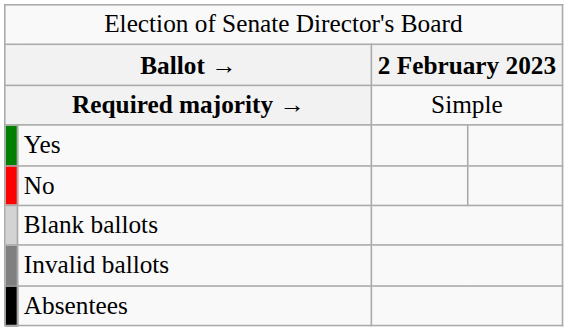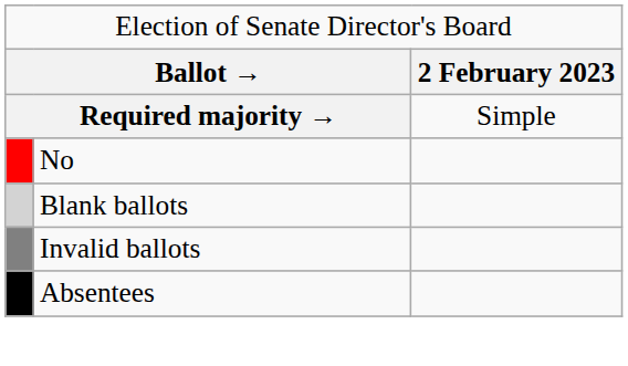 <table class="wikitable" style="text-align:center;">
 <tr>
 <td colspan="4" align="center">Election of Senate Director's Board</td>
 </tr>
 <tr>
 <th colspan="2" width="225px">Ballot →</th>
 <th colspan="2">2 February 2023</th>
 </tr>
 <tr>
 <th colspan="2">Required majority →</th>
 <td colspan="2">Simple</td>
-</tr>
-<tr>
-<th width="1px" style="background:green;"></th>
-<td align="left"><span>Yes</span></td>
-<td></td>
-<td></td>
 </tr>
 <tr>
 <th style="background:red;"></th>
 <td align="left"><span>No</span></td>
 <td></td>
 </tr>
 <tr>
 <th style="background:lightgray;"></th>
 <td align="left">Blank ballots</td>
 <td colspan="2"></td>
 </tr>
 <tr>
 <th style="background:gray;"></th>
 <td align="left">Invalid ballots</td>
 <td colspan="2"></td>
 </tr>
 <tr>
 <th style="background:black;"></th>
 <td align="left">Absentees</td>
 <td colspan="2"></td>
 </tr>
 </table>
